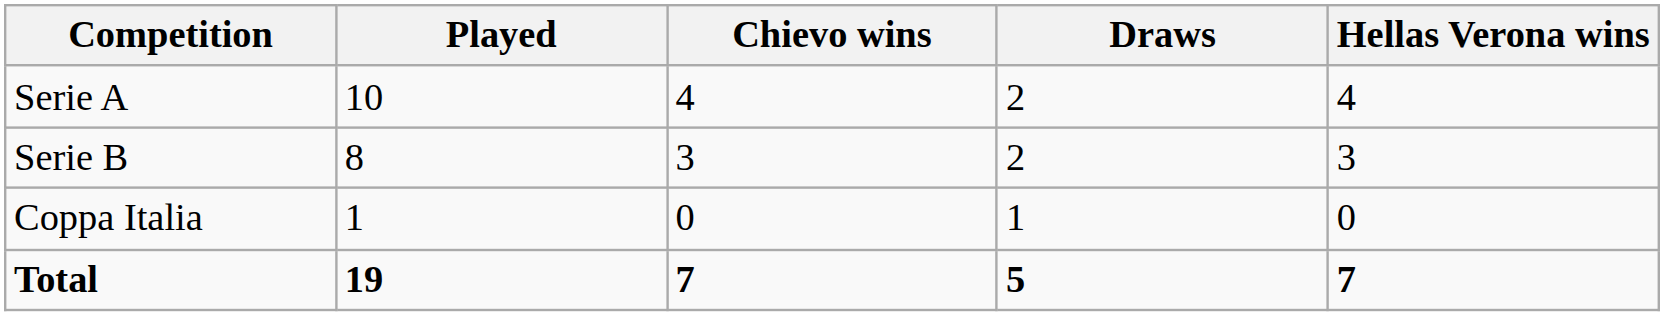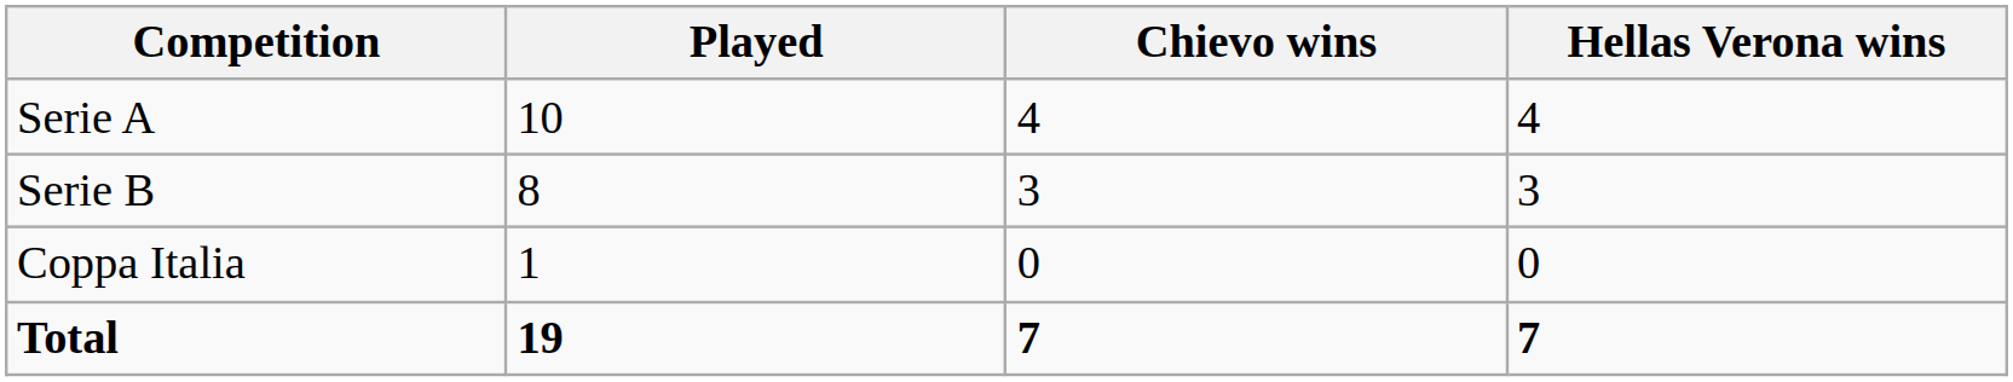 <table class="wikitable">
 <tr>
 <th width=20%>Competition</th>
 <th width=20%>Played</th>
 <th width=20%>Chievo wins</th>
-<th width=20%>Draws</th>
 <th width=20%>Hellas Verona wins</th>
 </tr>
 <tr>
 <td>Serie A</td>
 <td>10</td>
 <td>4</td>
-<td>2</td>
 <td>4</td>
 </tr>
 <tr>
 <td>Serie B</td>
 <td>8</td>
 <td>3</td>
-<td>2</td>
 <td>3</td>
 </tr>
 <tr>
 <td>Coppa Italia</td>
 <td>1</td>
 <td>0</td>
-<td>1</td>
 <td>0</td>
 </tr>
 <tr>
 <td><strong>Total</strong></td>
 <td><strong>19</strong></td>
 <td><strong>7</strong></td>
-<td><strong>5</strong></td>
 <td><strong>7</strong></td>
 </tr>
 </table>
